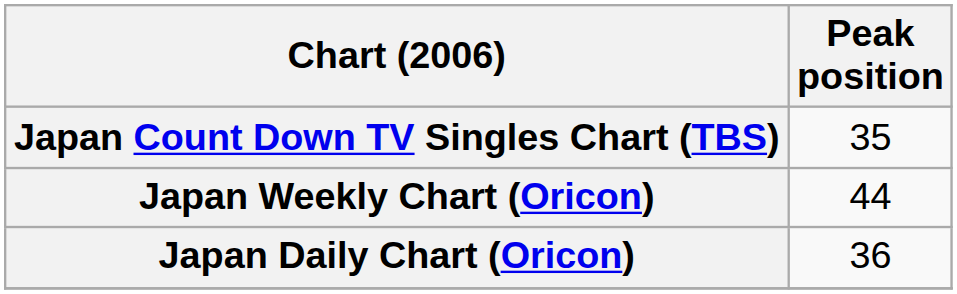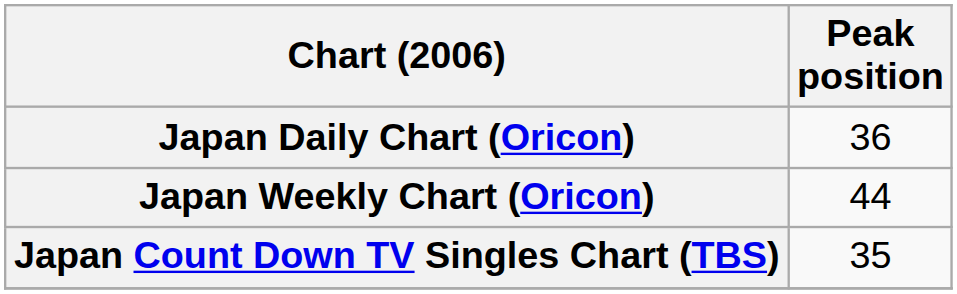 <table class="wikitable plainrowheaders">
 <tr>
 <th>Chart (2006)</th>
 <th>Peak<br>position</th>
 </tr>
 <tr>
-<th scope="row">Japan <a href='#'>Count Down TV</a> Singles Chart (<a href='#'>TBS</a>)</th>
-<td style="text-align:center;">35</td>
+<th scope="row">Japan Daily Chart (<a href='#'>Oricon</a>)</th>
+<td style="text-align:center;">36</td>
 </tr>
 <tr>
 <th scope="row">Japan Weekly Chart (<a href='#'>Oricon</a>)</th>
 <td style="text-align:center;">44</td>
 </tr>
 <tr>
-<th scope="row">Japan Daily Chart (<a href='#'>Oricon</a>)</th>
-<td style="text-align:center;">36</td>
+<th scope="row">Japan <a href='#'>Count Down TV</a> Singles Chart (<a href='#'>TBS</a>)</th>
+<td style="text-align:center;">35</td>
 </tr>
 <tr>
 </tr>
 </table>
